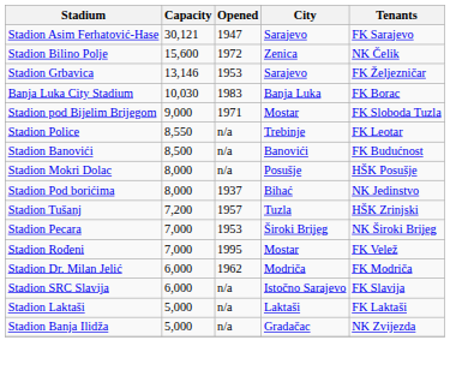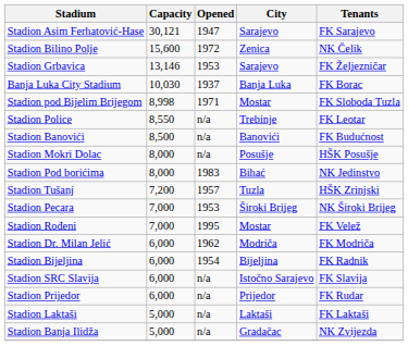 <table class="wikitable sortable">
 <tr>
 <th class="unsortable">Stadium</th>
 <th>Capacity</th>
 <th>Opened</th>
 <th>City</th>
 <th>Tenants</th>
 </tr>
 <tr>
 <td><a href='#'>Stadion Asim Ferhatović-Hase</a></td>
 <td>30,121</td>
 <td>1947</td>
 <td><a href='#'>Sarajevo</a></td>
 <td><a href='#'>FK Sarajevo</a></td>
 </tr>
 <tr>
 <td><a href='#'>Stadion Bilino Polje</a></td>
 <td>15,600</td>
 <td>1972</td>
 <td><a href='#'>Zenica</a></td>
 <td><a href='#'>NK Čelik</a></td>
 </tr>
 <tr>
 <td><a href='#'>Stadion Grbavica</a></td>
 <td>13,146</td>
 <td>1953</td>
 <td><a href='#'>Sarajevo</a></td>
 <td><a href='#'>FK Željezničar</a></td>
 </tr>
 <tr>
 <td><a href='#'>Banja Luka City Stadium</a></td>
 <td>10,030</td>
-<td>1983</td>
+<td>1937</td>
 <td><a href='#'>Banja Luka</a></td>
 <td><a href='#'>FK Borac</a></td>
 </tr>
 <tr>
 <td><a href='#'>Stadion pod Bijelim Brijegom</a></td>
-<td>9,000</td>
+<td>8,998</td>
 <td>1971</td>
 <td><a href='#'>Mostar</a></td>
 <td><a href='#'>FK Sloboda Tuzla</a></td>
 </tr>
 <tr>
 <td><a href='#'>Stadion Police</a></td>
 <td>8,550</td>
 <td>n/a</td>
 <td><a href='#'>Trebinje</a></td>
 <td><a href='#'>FK Leotar</a></td>
 </tr>
 <tr>
 <td><a href='#'>Stadion Banovići</a></td>
 <td>8,500</td>
 <td>n/a</td>
 <td><a href='#'>Banovići</a></td>
 <td><a href='#'>FK Budućnost</a></td>
 </tr>
 <tr>
 <td><a href='#'>Stadion Mokri Dolac</a></td>
 <td>8,000</td>
 <td>n/a</td>
 <td><a href='#'>Posušje</a></td>
 <td><a href='#'>HŠK Posušje</a></td>
 </tr>
 <tr>
 <td><a href='#'>Stadion Pod borićima</a></td>
 <td>8,000</td>
-<td>1937</td>
+<td>1983</td>
 <td><a href='#'>Bihać</a></td>
 <td><a href='#'>NK Jedinstvo</a></td>
 </tr>
 <tr>
 <td><a href='#'>Stadion Tušanj</a></td>
 <td>7,200</td>
 <td>1957</td>
 <td><a href='#'>Tuzla</a></td>
 <td><a href='#'>HŠK Zrinjski</a></td>
 </tr>
 <tr>
 <td><a href='#'>Stadion Pecara</a></td>
 <td>7,000</td>
 <td>1953</td>
 <td><a href='#'>Široki Brijeg</a></td>
 <td><a href='#'>NK Široki Brijeg</a></td>
 </tr>
 <tr>
 <td><a href='#'>Stadion Rođeni</a></td>
 <td>7,000</td>
 <td>1995</td>
 <td><a href='#'>Mostar</a></td>
 <td><a href='#'>FK Velež</a></td>
 </tr>
 <tr>
 <td><a href='#'>Stadion Dr. Milan Jelić</a></td>
 <td>6,000</td>
 <td>1962</td>
 <td><a href='#'>Modriča</a></td>
 <td><a href='#'>FK Modriča</a></td>
 </tr>
 <tr>
+<td><a href='#'>Stadion Bijeljina</a></td>
+<td>6,000</td>
+<td>1954</td>
+<td><a href='#'>Bijeljina</a></td>
+<td><a href='#'>FK Radnik</a></td>
+</tr>
+<tr>
 <td><a href='#'>Stadion SRC Slavija</a></td>
 <td>6,000</td>
 <td>n/a</td>
 <td><a href='#'>Istočno Sarajevo</a></td>
 <td><a href='#'>FK Slavija</a></td>
+</tr>
+<tr>
+<td><a href='#'>Stadion Prijedor</a></td>
+<td>6,000</td>
+<td>n/a</td>
+<td><a href='#'>Prijedor</a></td>
+<td><a href='#'>FK Rudar</a></td>
 </tr>
 <tr>
 <td><a href='#'>Stadion Laktaši</a></td>
 <td>5,000</td>
 <td>n/a</td>
 <td><a href='#'>Laktaši</a></td>
 <td><a href='#'>FK Laktaši</a></td>
 </tr>
 <tr>
 <td><a href='#'>Stadion Banja Ilidža</a></td>
 <td>5,000</td>
 <td>n/a</td>
 <td><a href='#'>Gradačac</a></td>
 <td><a href='#'>NK Zvijezda</a></td>
 </tr>
 <tr>
 </tr>
 </table>
